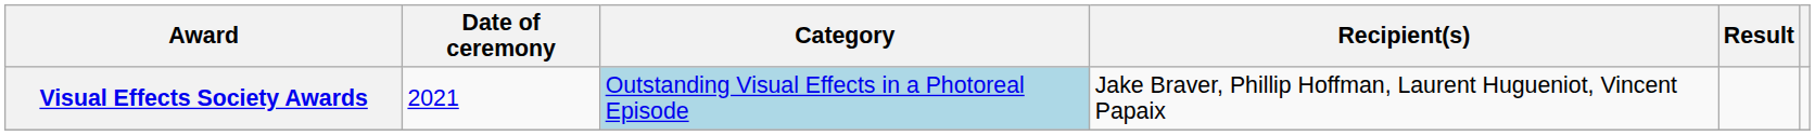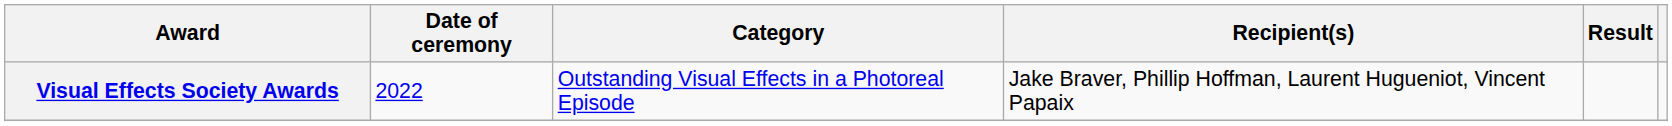 <table class="wikitable sortable plainrowheaders" style="width: 99%">
 <tr>
 <th scope="col" style="width:22%;">Award</th>
 <th scope="col">Date of ceremony</th>
 <th scope="col">Category</th>
 <th scope="col">Recipient(s)</th>
 <th scope="col">Result</th>
 <th scope="col" class="unsortable"></th>
 </tr>
 <tr>
 <th scope="row" style="text-align:center;"><a href='#'>Visual Effects Society Awards</a></th>
-<td><a href='#'>2021</a></td>
-<td style="background: lightblue;"><a href='#'>Outstanding Visual Effects in a Photoreal Episode</a></td>
+<td><a href='#'>2022</a></td>
+<td><a href='#'>Outstanding Visual Effects in a Photoreal Episode</a></td>
 <td>Jake Braver, Phillip Hoffman, Laurent Hugueniot, Vincent Papaix</td>
 <td></td>
 <td r style="text-align:center;"></td>
 </tr>
 <tr>
 </tr>
 </table>
